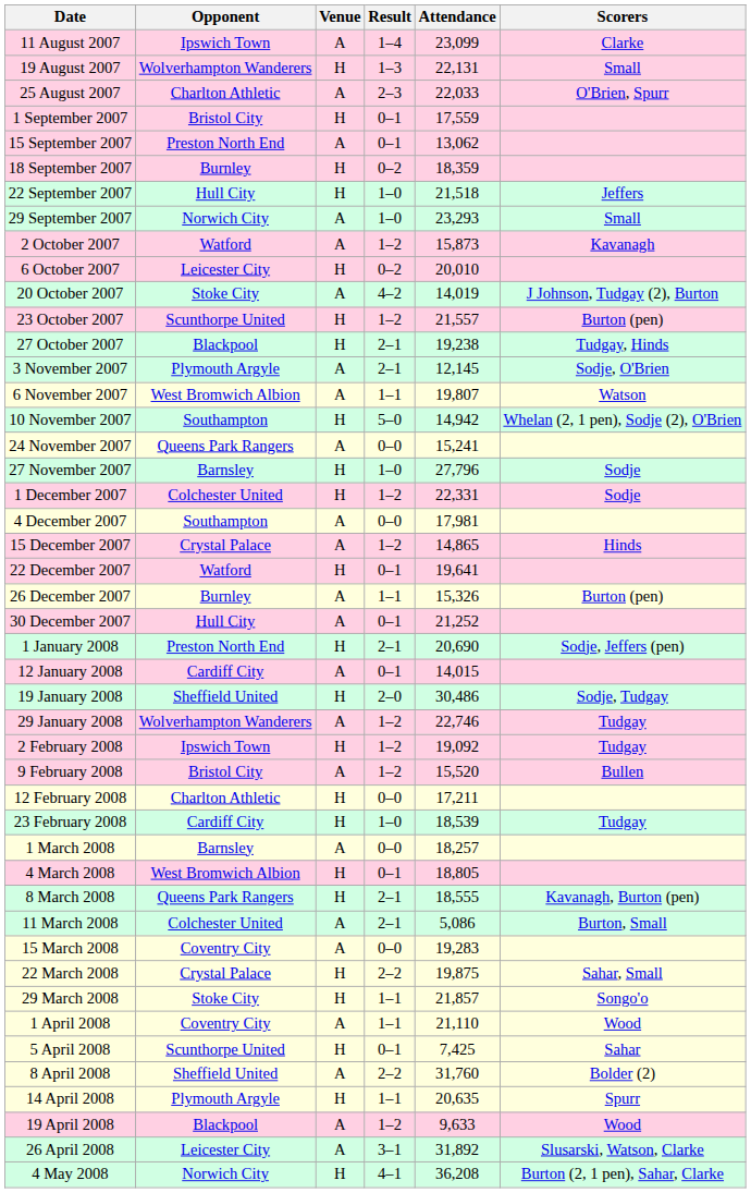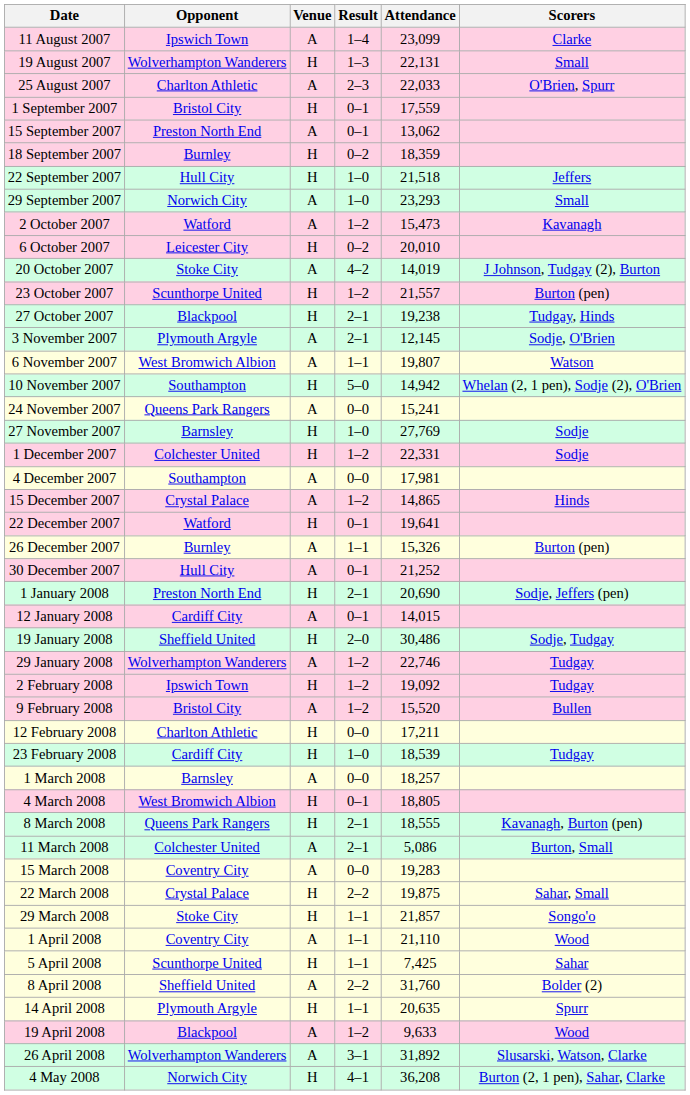 <table class="wikitable sortable" style="font-size:100%; text-align:center">
 <tr>
 <th>Date</th>
 <th>Opponent</th>
 <th>Venue</th>
 <th>Result</th>
 <th>Attendance</th>
 <th>Scorers</th>
 </tr>
 <tr style="background-color: #ffd0e3;">
 <td>11 August 2007</td>
 <td><a href='#'>Ipswich Town</a></td>
 <td>A</td>
 <td>1–4</td>
 <td>23,099</td>
 <td><a href='#'>Clarke</a></td>
 </tr>
 <tr style="background-color: #ffd0e3;">
 <td>19 August 2007</td>
 <td><a href='#'>Wolverhampton Wanderers</a></td>
 <td>H</td>
 <td>1–3</td>
 <td>22,131</td>
 <td><a href='#'>Small</a></td>
 </tr>
 <tr style="background-color: #ffd0e3;">
 <td>25 August 2007</td>
 <td><a href='#'>Charlton Athletic</a></td>
 <td>A</td>
 <td>2–3</td>
 <td>22,033</td>
 <td><a href='#'>O'Brien</a>, <a href='#'>Spurr</a></td>
 </tr>
 <tr style="background-color: #ffd0e3;">
 <td>1 September 2007</td>
 <td><a href='#'>Bristol City</a></td>
 <td>H</td>
 <td>0–1</td>
 <td>17,559</td>
 <td></td>
 </tr>
 <tr style="background-color: #ffd0e3;">
 <td>15 September 2007</td>
 <td><a href='#'>Preston North End</a></td>
 <td>A</td>
 <td>0–1</td>
 <td>13,062</td>
 <td></td>
 </tr>
 <tr style="background-color: #ffd0e3;">
 <td>18 September 2007</td>
 <td><a href='#'>Burnley</a></td>
 <td>H</td>
 <td>0–2</td>
 <td>18,359</td>
 <td></td>
 </tr>
 <tr style="background-color: #d0ffe3;">
 <td>22 September 2007</td>
 <td><a href='#'>Hull City</a></td>
 <td>H</td>
 <td>1–0</td>
 <td>21,518</td>
 <td><a href='#'>Jeffers</a></td>
 </tr>
 <tr style="background-color: #d0ffe3;">
 <td>29 September 2007</td>
 <td><a href='#'>Norwich City</a></td>
 <td>A</td>
 <td>1–0</td>
 <td>23,293</td>
 <td><a href='#'>Small</a></td>
 </tr>
 <tr style="background-color: #ffd0e3;">
 <td>2 October 2007</td>
 <td><a href='#'>Watford</a></td>
 <td>A</td>
 <td>1–2</td>
-<td>15,873</td>
+<td>15,473</td>
 <td><a href='#'>Kavanagh</a></td>
 </tr>
 <tr style="background-color: #ffd0e3;">
 <td>6 October 2007</td>
 <td><a href='#'>Leicester City</a></td>
 <td>H</td>
 <td>0–2</td>
 <td>20,010</td>
 <td></td>
 </tr>
 <tr style="background-color: #d0ffe3;">
 <td>20 October 2007</td>
 <td><a href='#'>Stoke City</a></td>
 <td>A</td>
 <td>4–2</td>
 <td>14,019</td>
 <td><a href='#'>J Johnson</a>, <a href='#'>Tudgay</a> (2), <a href='#'>Burton</a></td>
 </tr>
 <tr style="background-color: #ffd0e3;">
 <td>23 October 2007</td>
 <td><a href='#'>Scunthorpe United</a></td>
 <td>H</td>
 <td>1–2</td>
 <td>21,557</td>
 <td><a href='#'>Burton</a> (pen)</td>
 </tr>
 <tr style="background-color: #d0ffe3;">
 <td>27 October 2007</td>
 <td><a href='#'>Blackpool</a></td>
 <td>H</td>
 <td>2–1</td>
 <td>19,238</td>
 <td><a href='#'>Tudgay</a>, <a href='#'>Hinds</a></td>
 </tr>
 <tr style="background-color: #d0ffe3;">
 <td>3 November 2007</td>
 <td><a href='#'>Plymouth Argyle</a></td>
 <td>A</td>
 <td>2–1</td>
 <td>12,145</td>
 <td><a href='#'>Sodje</a>, <a href='#'>O'Brien</a></td>
 </tr>
 <tr style="background-color: #ffffdd;">
 <td>6 November 2007</td>
 <td><a href='#'>West Bromwich Albion</a></td>
 <td>A</td>
 <td>1–1</td>
 <td>19,807</td>
 <td><a href='#'>Watson</a></td>
 </tr>
 <tr style="background-color: #d0ffe3;">
 <td>10 November 2007</td>
 <td><a href='#'>Southampton</a></td>
 <td>H</td>
 <td>5–0</td>
 <td>14,942</td>
 <td><a href='#'>Whelan</a> (2, 1 pen), <a href='#'>Sodje</a> (2), <a href='#'>O'Brien</a></td>
 </tr>
 <tr style="background-color: #ffffdd;">
 <td>24 November 2007</td>
 <td><a href='#'>Queens Park Rangers</a></td>
 <td>A</td>
 <td>0–0</td>
 <td>15,241</td>
 <td></td>
 </tr>
 <tr style="background-color: #d0ffe3;">
 <td>27 November 2007</td>
 <td><a href='#'>Barnsley</a></td>
 <td>H</td>
 <td>1–0</td>
-<td>27,796</td>
+<td>27,769</td>
 <td><a href='#'>Sodje</a></td>
 </tr>
 <tr style="background-color: #ffd0e3;">
 <td>1 December 2007</td>
 <td><a href='#'>Colchester United</a></td>
 <td>H</td>
 <td>1–2</td>
 <td>22,331</td>
 <td><a href='#'>Sodje</a></td>
 </tr>
 <tr style="background-color: #ffffdd;">
 <td>4 December 2007</td>
 <td><a href='#'>Southampton</a></td>
 <td>A</td>
 <td>0–0</td>
 <td>17,981</td>
 <td></td>
 </tr>
 <tr style="background-color: #ffd0e3;">
 <td>15 December 2007</td>
 <td><a href='#'>Crystal Palace</a></td>
 <td>A</td>
 <td>1–2</td>
 <td>14,865</td>
 <td><a href='#'>Hinds</a></td>
 </tr>
 <tr style="background-color: #ffd0e3;">
 <td>22 December 2007</td>
 <td><a href='#'>Watford</a></td>
 <td>H</td>
 <td>0–1</td>
 <td>19,641</td>
 <td></td>
 </tr>
 <tr style="background-color: #ffffdd;">
 <td>26 December 2007</td>
 <td><a href='#'>Burnley</a></td>
 <td>A</td>
 <td>1–1</td>
 <td>15,326</td>
 <td><a href='#'>Burton</a> (pen)</td>
 </tr>
 <tr style="background-color: #ffd0e3;">
 <td>30 December 2007</td>
 <td><a href='#'>Hull City</a></td>
 <td>A</td>
 <td>0–1</td>
 <td>21,252</td>
 <td></td>
 </tr>
 <tr style="background-color: #d0ffe3;">
 <td>1 January 2008</td>
 <td><a href='#'>Preston North End</a></td>
 <td>H</td>
 <td>2–1</td>
 <td>20,690</td>
 <td><a href='#'>Sodje</a>, <a href='#'>Jeffers</a> (pen)</td>
 </tr>
 <tr style="background-color: #ffd0e3;">
 <td>12 January 2008</td>
 <td><a href='#'>Cardiff City</a></td>
 <td>A</td>
 <td>0–1</td>
 <td>14,015</td>
 <td></td>
 </tr>
 <tr style="background-color: #d0ffe3;">
 <td>19 January 2008</td>
 <td><a href='#'>Sheffield United</a></td>
 <td>H</td>
 <td>2–0</td>
 <td>30,486</td>
 <td><a href='#'>Sodje</a>, <a href='#'>Tudgay</a></td>
 </tr>
 <tr style="background-color: #ffd0e3;">
 <td>29 January 2008</td>
 <td><a href='#'>Wolverhampton Wanderers</a></td>
 <td>A</td>
 <td>1–2</td>
 <td>22,746</td>
 <td><a href='#'>Tudgay</a></td>
 </tr>
 <tr style="background-color: #ffd0e3;">
 <td>2 February 2008</td>
 <td><a href='#'>Ipswich Town</a></td>
 <td>H</td>
 <td>1–2</td>
 <td>19,092</td>
 <td><a href='#'>Tudgay</a></td>
 </tr>
 <tr style="background-color: #ffd0e3;">
 <td>9 February 2008</td>
 <td><a href='#'>Bristol City</a></td>
 <td>A</td>
 <td>1–2</td>
 <td>15,520</td>
 <td><a href='#'>Bullen</a></td>
 </tr>
 <tr style="background-color: #ffffdd;">
 <td>12 February 2008</td>
 <td><a href='#'>Charlton Athletic</a></td>
 <td>H</td>
 <td>0–0</td>
 <td>17,211</td>
 <td></td>
 </tr>
 <tr style="background-color: #d0ffe3;">
 <td>23 February 2008</td>
 <td><a href='#'>Cardiff City</a></td>
 <td>H</td>
 <td>1–0</td>
 <td>18,539</td>
 <td><a href='#'>Tudgay</a></td>
 </tr>
 <tr style="background-color: #ffffdd;">
 <td>1 March 2008</td>
 <td><a href='#'>Barnsley</a></td>
 <td>A</td>
 <td>0–0</td>
 <td>18,257</td>
 <td></td>
 </tr>
 <tr style="background-color: #ffd0e3;">
 <td>4 March 2008</td>
 <td><a href='#'>West Bromwich Albion</a></td>
 <td>H</td>
 <td>0–1</td>
 <td>18,805</td>
 <td></td>
 </tr>
 <tr style="background-color: #d0ffe3;">
 <td>8 March 2008</td>
 <td><a href='#'>Queens Park Rangers</a></td>
 <td>H</td>
 <td>2–1</td>
 <td>18,555</td>
 <td><a href='#'>Kavanagh</a>, <a href='#'>Burton</a> (pen)</td>
 </tr>
 <tr style="background-color: #d0ffe3;">
 <td>11 March 2008</td>
 <td><a href='#'>Colchester United</a></td>
 <td>A</td>
 <td>2–1</td>
 <td>5,086</td>
 <td><a href='#'>Burton</a>, <a href='#'>Small</a></td>
 </tr>
 <tr style="background-color: #ffffdd;">
 <td>15 March 2008</td>
 <td><a href='#'>Coventry City</a></td>
 <td>A</td>
 <td>0–0</td>
 <td>19,283</td>
 <td></td>
 </tr>
 <tr style="background-color: #ffffdd;">
 <td>22 March 2008</td>
 <td><a href='#'>Crystal Palace</a></td>
 <td>H</td>
 <td>2–2</td>
 <td>19,875</td>
 <td><a href='#'>Sahar</a>, <a href='#'>Small</a></td>
 </tr>
 <tr style="background-color: #ffffdd;">
 <td>29 March 2008</td>
 <td><a href='#'>Stoke City</a></td>
 <td>H</td>
 <td>1–1</td>
 <td>21,857</td>
 <td><a href='#'>Songo'o</a></td>
 </tr>
 <tr style="background-color: #ffffdd;">
 <td>1 April 2008</td>
 <td><a href='#'>Coventry City</a></td>
 <td>A</td>
 <td>1–1</td>
 <td>21,110</td>
 <td><a href='#'>Wood</a></td>
 </tr>
 <tr style="background-color: #ffffdd;">
 <td>5 April 2008</td>
 <td><a href='#'>Scunthorpe United</a></td>
 <td>H</td>
-<td>0–1</td>
+<td>1–1</td>
 <td>7,425</td>
 <td><a href='#'>Sahar</a></td>
 </tr>
 <tr style="background-color: #ffffdd;">
 <td>8 April 2008</td>
 <td><a href='#'>Sheffield United</a></td>
 <td>A</td>
 <td>2–2</td>
 <td>31,760</td>
 <td><a href='#'>Bolder</a> (2)</td>
 </tr>
 <tr style="background-color: #ffffdd;">
 <td>14 April 2008</td>
 <td><a href='#'>Plymouth Argyle</a></td>
 <td>H</td>
 <td>1–1</td>
 <td>20,635</td>
 <td><a href='#'>Spurr</a></td>
 </tr>
 <tr style="background-color: #ffd0e3;">
 <td>19 April 2008</td>
 <td><a href='#'>Blackpool</a></td>
 <td>A</td>
 <td>1–2</td>
 <td>9,633</td>
 <td><a href='#'>Wood</a></td>
 </tr>
 <tr style="background-color: #d0ffe3;">
 <td>26 April 2008</td>
-<td><a href='#'>Leicester City</a></td>
+<td><a href='#'>Wolverhampton Wanderers</a></td>
 <td>A</td>
 <td>3–1</td>
 <td>31,892</td>
 <td><a href='#'>Slusarski</a>, <a href='#'>Watson</a>, <a href='#'>Clarke</a></td>
 </tr>
 <tr style="background-color: #d0ffe3;">
 <td>4 May 2008</td>
 <td><a href='#'>Norwich City</a></td>
 <td>H</td>
 <td>4–1</td>
 <td>36,208</td>
 <td><a href='#'>Burton</a> (2, 1 pen), <a href='#'>Sahar</a>, <a href='#'>Clarke</a></td>
 </tr>
 </table>
